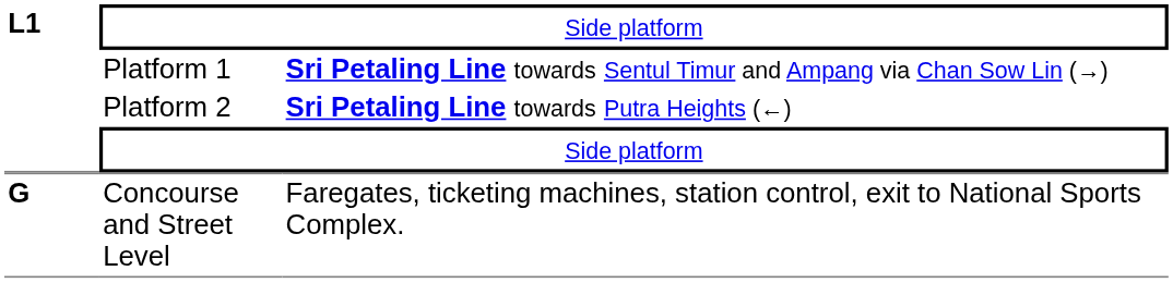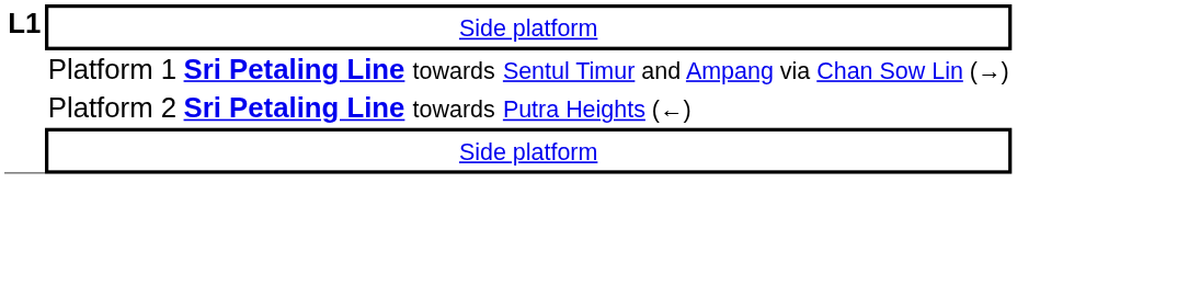 <table border=0 cellspacing=0 cellpadding=2>
 <tr>
 <td valign="top" style="border-bottom:solid 1px gray;" rowspan="5"><strong>L1</strong></td>
 </tr>
 <tr>
 <td style="border-top:solid 2px black;border-right:solid 2px black;border-left:solid 2px black;border-bottom:solid 2px black;text-align:center;" colspan=2><small><a href='#'>Side platform</a></small></td>
 </tr>
 <tr>
 <td>Platform 1</td>
 <td><strong><span><a href='#'>Sri Petaling Line</a>  </span></strong><small>towards</small>  <small><a href='#'>Sentul Timur</a> and  <a href='#'>Ampang</a> via  <a href='#'>Chan Sow Lin</a> (→)</small></td>
 </tr>
 <tr>
 <td>Platform 2</td>
 <td><strong><span><a href='#'>Sri Petaling Line</a></span></strong> <small>towards</small>  <small><a href='#'>Putra Heights</a> (←)</small></td>
 </tr>
 <tr>
 <td style="border-top:solid 2px black;border-right:solid 2px black;border-left:solid 2px black;border-bottom:solid 2px black;text-align:center;" colspan=2><small><a href='#'>Side platform</a></small></td>
 </tr>
-<tr>
-<td style="border-top:solid 1px gray;border-bottom:solid 1px gray;" width=50 valign=top><strong>G</strong></td>
-<td style="border-top:solid 1px gray;border-bottom:solid 1px gray;" width=100 valign=top>Concourse and Street Level</td>
-<td style="border-top:solid 1px gray;border-bottom:solid 1px gray;" width=500 valign=top>Faregates, ticketing machines, station control, exit to National Sports Complex.</td>
-</tr>
 </table>
